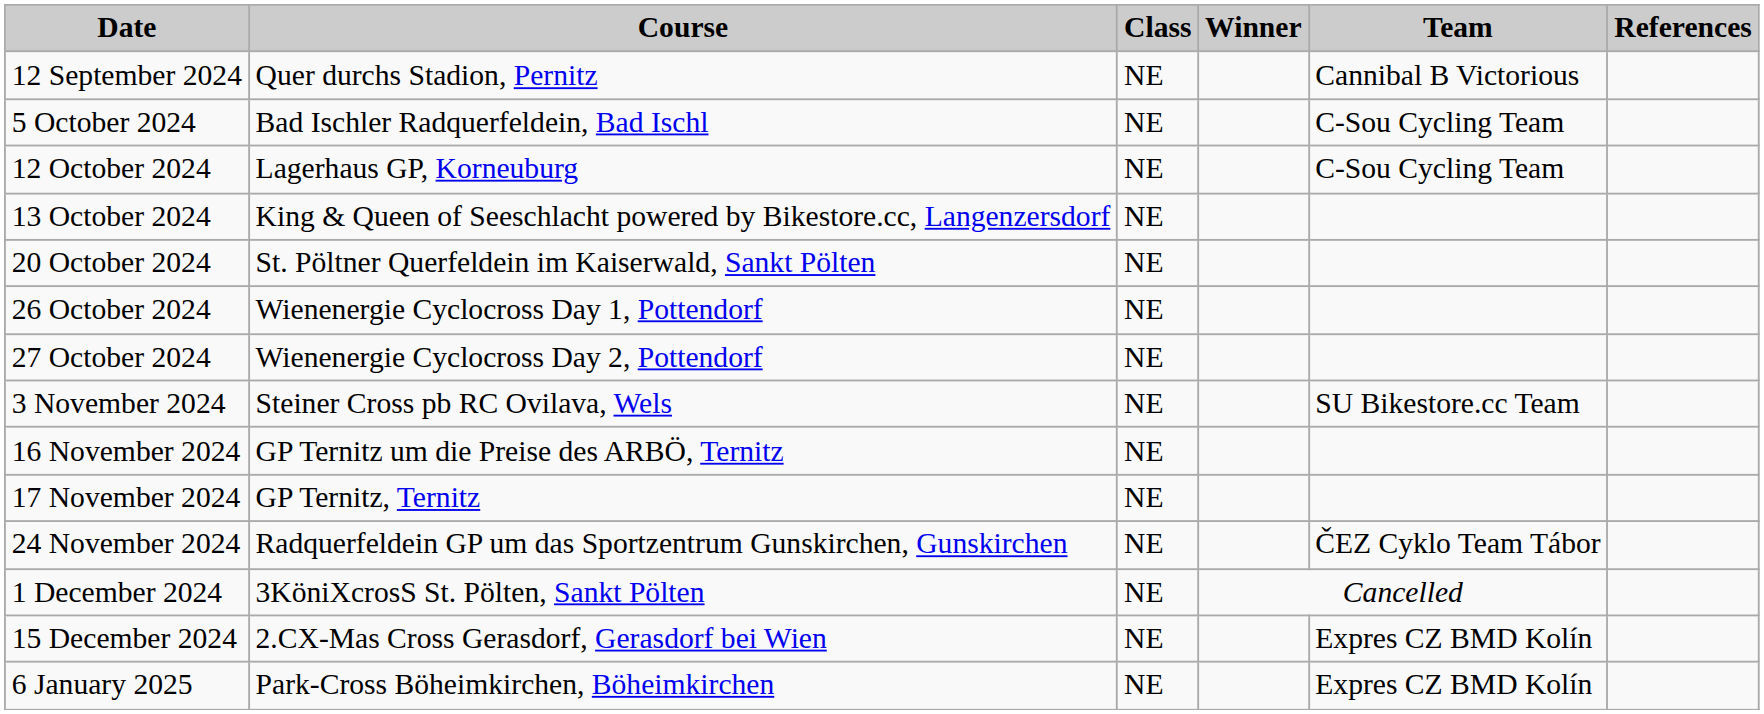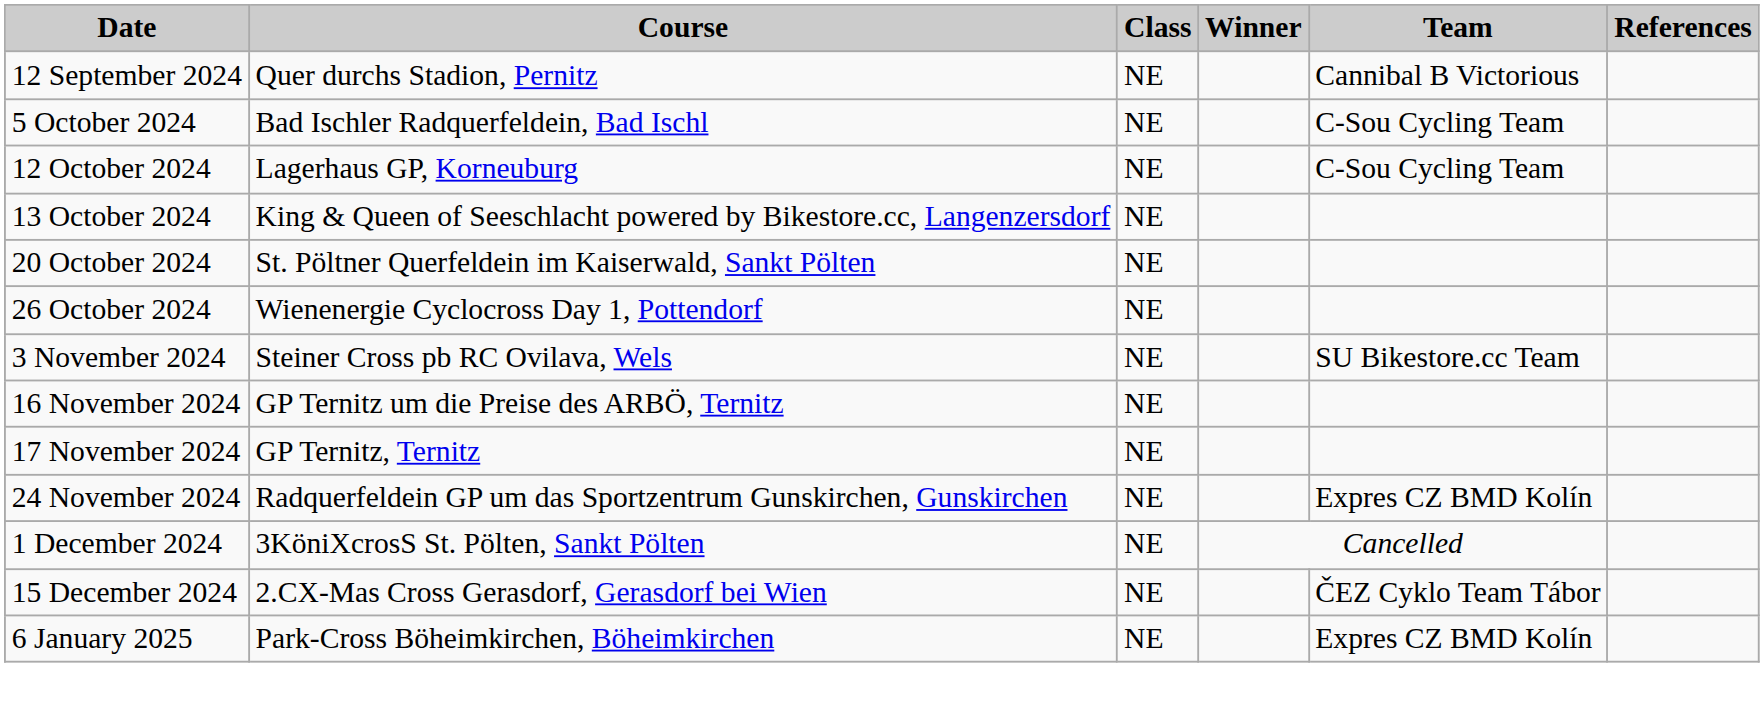 <table class="wikitable sortable alternance ">
 <tr>
 <th scope="col" style="background-color:#CCCCCC;">Date</th>
 <th scope="col" style="background-color:#CCCCCC;">Course</th>
 <th scope="col" style="background-color:#CCCCCC;">Class</th>
 <th scope="col" style="background-color:#CCCCCC;">Winner</th>
 <th scope="col" style="background-color:#CCCCCC;">Team</th>
 <th scope="col" style="background-color:#CCCCCC;">References</th>
 </tr>
 <tr>
 <td>12 September 2024</td>
 <td> Quer durchs Stadion, <a href='#'>Pernitz</a></td>
 <td>NE</td>
 <td></td>
 <td>Cannibal B Victorious</td>
 <td></td>
 </tr>
 <tr>
 <td>5 October 2024</td>
 <td> Bad Ischler Radquerfeldein, <a href='#'>Bad Ischl</a></td>
 <td>NE</td>
 <td></td>
 <td>C-Sou Cycling Team</td>
 <td></td>
 </tr>
 <tr>
 <td>12 October 2024</td>
 <td> Lagerhaus GP, <a href='#'>Korneuburg</a></td>
 <td>NE</td>
 <td></td>
 <td>C-Sou Cycling Team</td>
 <td></td>
 </tr>
 <tr>
 <td>13 October 2024</td>
 <td> King & Queen of Seeschlacht powered by Bikestore.cc, <a href='#'>Langenzersdorf</a></td>
 <td>NE</td>
 <td></td>
 <td></td>
 <td></td>
 </tr>
 <tr>
 <td>20 October 2024</td>
 <td> St. Pöltner Querfeldein im Kaiserwald, <a href='#'>Sankt Pölten</a></td>
 <td>NE</td>
 <td></td>
 <td></td>
 <td></td>
 </tr>
 <tr>
 <td>26 October 2024</td>
 <td> Wienenergie Cyclocross Day 1, <a href='#'>Pottendorf</a></td>
 <td>NE</td>
 <td></td>
 <td></td>
 <td></td>
 </tr>
 <tr>
-<td>27 October 2024</td>
-<td> Wienenergie Cyclocross Day 2, <a href='#'>Pottendorf</a></td>
-<td>NE</td>
-<td></td>
-<td></td>
-<td></td>
-</tr>
-<tr>
 <td>3 November 2024</td>
 <td> Steiner Cross pb RC Ovilava, <a href='#'>Wels</a></td>
 <td>NE</td>
 <td></td>
 <td>SU Bikestore.cc Team</td>
 <td></td>
 </tr>
 <tr>
 <td>16 November 2024</td>
 <td> GP Ternitz um die Preise des ARBÖ, <a href='#'>Ternitz</a></td>
 <td>NE</td>
 <td></td>
 <td></td>
 <td></td>
 </tr>
 <tr>
 <td>17 November 2024</td>
 <td> GP Ternitz, <a href='#'>Ternitz</a></td>
 <td>NE</td>
 <td></td>
 <td></td>
 <td></td>
 </tr>
 <tr>
 <td>24 November 2024</td>
 <td> Radquerfeldein GP um das Sportzentrum Gunskirchen, <a href='#'>Gunskirchen</a></td>
 <td>NE</td>
 <td></td>
-<td>ČEZ Cyklo Team Tábor</td>
+<td>Expres CZ BMD Kolín</td>
 <td></td>
 </tr>
 <tr>
 <td>1 December 2024</td>
 <td> 3KöniXcrosS St. Pölten, <a href='#'>Sankt Pölten</a></td>
 <td>NE</td>
 <td align=center colspan="2"><em>Cancelled</em></td>
 <td></td>
 </tr>
 <tr>
 <td>15 December 2024</td>
 <td> 2.CX-Mas Cross Gerasdorf, <a href='#'>Gerasdorf bei Wien</a></td>
 <td>NE</td>
 <td></td>
-<td>Expres CZ BMD Kolín</td>
+<td>ČEZ Cyklo Team Tábor</td>
 <td></td>
 </tr>
 <tr>
 <td>6 January 2025</td>
 <td> Park-Cross Böheimkirchen, <a href='#'>Böheimkirchen</a></td>
 <td>NE</td>
 <td></td>
 <td>Expres CZ BMD Kolín</td>
 <td></td>
 </tr>
 </table>
